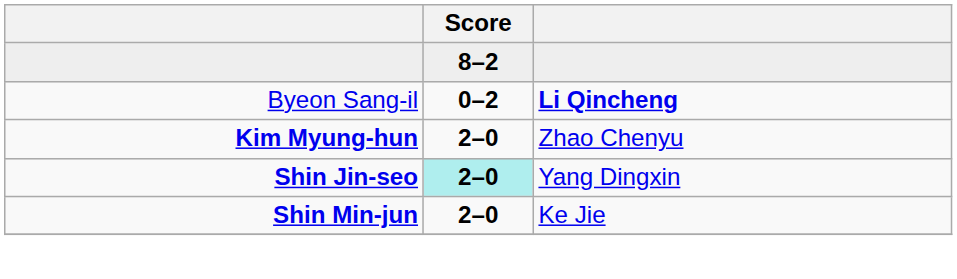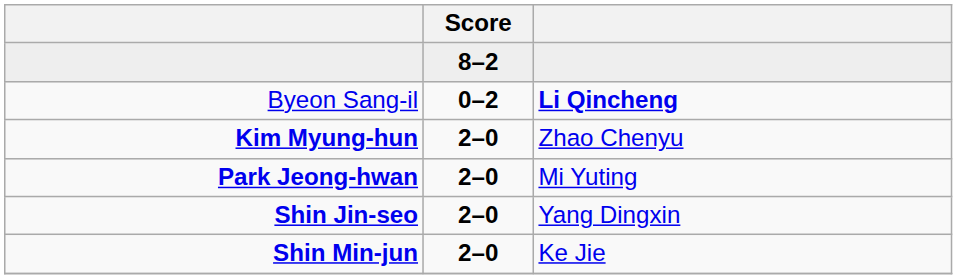 <table class="wikitable" style="text-align: center;">
 <tr>
 <th align="right" width="270"></th>
 <th width="65">Score</th>
 <th align="left" width="270"></th>
 </tr>
 <tr bgcolor=eeeeee>
 <td align=right><strong></strong></td>
 <td align=center><strong>8–2</strong></td>
 <td align=left></td>
 </tr>
 <tr>
 <td align=right><a href='#'>Byeon Sang-il</a></td>
 <td align=center><strong>0–2</strong></td>
 <td align=left><strong><a href='#'>Li Qincheng</a></strong></td>
 </tr>
 <tr>
 <td align=right><strong><a href='#'>Kim Myung-hun</a></strong></td>
 <td align=center><strong>2–0</strong></td>
 <td align=left><a href='#'>Zhao Chenyu</a></td>
 </tr>
 <tr>
+<td align=right><strong><a href='#'>Park Jeong-hwan</a></strong></td>
+<td align=center><strong>2–0</strong></td>
+<td align=left><a href='#'>Mi Yuting</a></td>
+</tr>
+<tr>
 <td align=right><strong><a href='#'>Shin Jin-seo</a></strong></td>
-<td align=center style="background: paleturquoise;"><strong>2–0</strong></td>
+<td align=center><strong>2–0</strong></td>
 <td align=left><a href='#'>Yang Dingxin</a></td>
 </tr>
 <tr>
 <td align=right><strong><a href='#'>Shin Min-jun</a></strong></td>
 <td align=center><strong>2–0</strong></td>
 <td align=left><a href='#'>Ke Jie</a></td>
 </tr>
 <tr bgcolor=eeeeee>
 </tr>
 </table>
